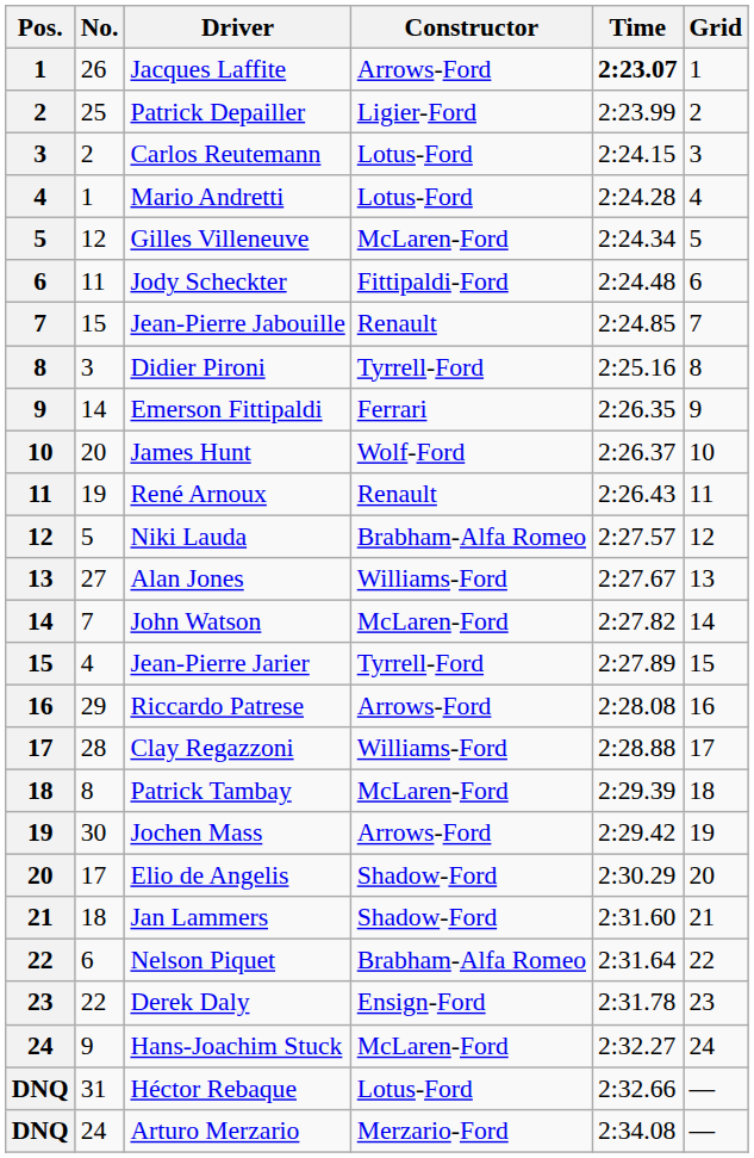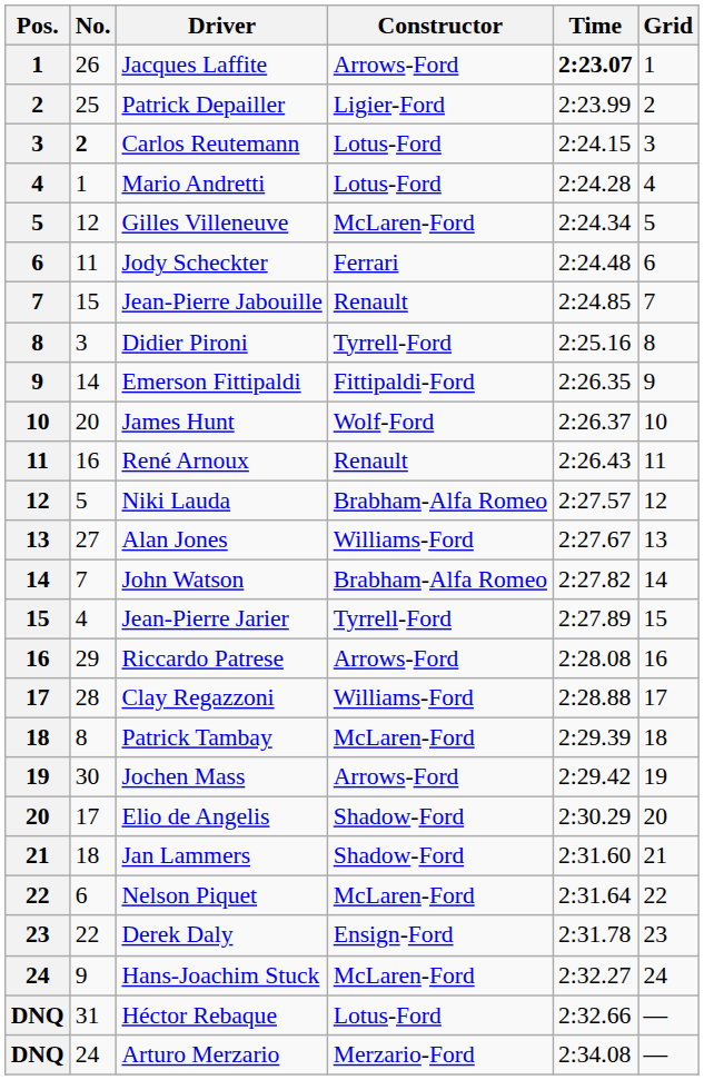 <table class="wikitable sortable" style="font-size:95%;">
 <tr>
 <th>Pos.</th>
 <th>No.</th>
 <th>Driver</th>
 <th>Constructor</th>
 <th>Time</th>
 <th>Grid</th>
 </tr>
 <tr>
 <th>1</th>
 <td>26</td>
 <td> <a href='#'>Jacques Laffite</a></td>
 <td><a href='#'>Arrows</a>-<a href='#'>Ford</a></td>
 <td><strong>2:23.07</strong></td>
 <td>1</td>
 </tr>
 <tr>
 <th>2</th>
 <td>25</td>
 <td> <a href='#'>Patrick Depailler</a></td>
 <td><a href='#'>Ligier</a>-<a href='#'>Ford</a></td>
 <td>2:23.99</td>
 <td>2</td>
 </tr>
 <tr>
 <th>3</th>
-<td>2</td>
+<td><strong>2</strong></td>
 <td> <a href='#'>Carlos Reutemann</a></td>
 <td><a href='#'>Lotus</a>-<a href='#'>Ford</a></td>
 <td>2:24.15</td>
 <td>3</td>
 </tr>
 <tr>
 <th>4</th>
 <td>1</td>
 <td> <a href='#'>Mario Andretti</a></td>
 <td><a href='#'>Lotus</a>-<a href='#'>Ford</a></td>
 <td>2:24.28</td>
 <td>4</td>
 </tr>
 <tr>
 <th>5</th>
 <td>12</td>
 <td> <a href='#'>Gilles Villeneuve</a></td>
 <td><a href='#'>McLaren</a>-<a href='#'>Ford</a></td>
 <td>2:24.34</td>
 <td>5</td>
 </tr>
 <tr>
 <th>6</th>
 <td>11</td>
 <td> <a href='#'>Jody Scheckter</a></td>
-<td><a href='#'>Fittipaldi</a>-<a href='#'>Ford</a></td>
+<td><a href='#'>Ferrari</a></td>
 <td>2:24.48</td>
 <td>6</td>
 </tr>
 <tr>
 <th>7</th>
 <td>15</td>
 <td> <a href='#'>Jean-Pierre Jabouille</a></td>
 <td><a href='#'>Renault</a></td>
 <td>2:24.85</td>
 <td>7</td>
 </tr>
 <tr>
 <th>8</th>
 <td>3</td>
 <td> <a href='#'>Didier Pironi</a></td>
 <td><a href='#'>Tyrrell</a>-<a href='#'>Ford</a></td>
 <td>2:25.16</td>
 <td>8</td>
 </tr>
 <tr>
 <th>9</th>
 <td>14</td>
 <td> <a href='#'>Emerson Fittipaldi</a></td>
-<td><a href='#'>Ferrari</a></td>
+<td><a href='#'>Fittipaldi</a>-<a href='#'>Ford</a></td>
 <td>2:26.35</td>
 <td>9</td>
 </tr>
 <tr>
 <th>10</th>
 <td>20</td>
 <td> <a href='#'>James Hunt</a></td>
 <td><a href='#'>Wolf</a>-<a href='#'>Ford</a></td>
 <td>2:26.37</td>
 <td>10</td>
 </tr>
 <tr>
 <th>11</th>
-<td>19</td>
+<td>16</td>
 <td> <a href='#'>René Arnoux</a></td>
 <td><a href='#'>Renault</a></td>
 <td>2:26.43</td>
 <td>11</td>
 </tr>
 <tr>
 <th>12</th>
 <td>5</td>
 <td> <a href='#'>Niki Lauda</a></td>
 <td><a href='#'>Brabham</a>-<a href='#'>Alfa Romeo</a></td>
 <td>2:27.57</td>
 <td>12</td>
 </tr>
 <tr>
 <th>13</th>
 <td>27</td>
 <td> <a href='#'>Alan Jones</a></td>
 <td><a href='#'>Williams</a>-<a href='#'>Ford</a></td>
 <td>2:27.67</td>
 <td>13</td>
 </tr>
 <tr>
 <th>14</th>
 <td>7</td>
 <td> <a href='#'>John Watson</a></td>
-<td><a href='#'>McLaren</a>-<a href='#'>Ford</a></td>
+<td><a href='#'>Brabham</a>-<a href='#'>Alfa Romeo</a></td>
 <td>2:27.82</td>
 <td>14</td>
 </tr>
 <tr>
 <th>15</th>
 <td>4</td>
 <td> <a href='#'>Jean-Pierre Jarier</a></td>
 <td><a href='#'>Tyrrell</a>-<a href='#'>Ford</a></td>
 <td>2:27.89</td>
 <td>15</td>
 </tr>
 <tr>
 <th>16</th>
 <td>29</td>
 <td> <a href='#'>Riccardo Patrese</a></td>
 <td><a href='#'>Arrows</a>-<a href='#'>Ford</a></td>
 <td>2:28.08</td>
 <td>16</td>
 </tr>
 <tr>
 <th>17</th>
 <td>28</td>
 <td> <a href='#'>Clay Regazzoni</a></td>
 <td><a href='#'>Williams</a>-<a href='#'>Ford</a></td>
 <td>2:28.88</td>
 <td>17</td>
 </tr>
 <tr>
 <th>18</th>
 <td>8</td>
 <td> <a href='#'>Patrick Tambay</a></td>
 <td><a href='#'>McLaren</a>-<a href='#'>Ford</a></td>
 <td>2:29.39</td>
 <td>18</td>
 </tr>
 <tr>
 <th>19</th>
 <td>30</td>
 <td> <a href='#'>Jochen Mass</a></td>
 <td><a href='#'>Arrows</a>-<a href='#'>Ford</a></td>
 <td>2:29.42</td>
 <td>19</td>
 </tr>
 <tr>
 <th>20</th>
 <td>17</td>
 <td> <a href='#'>Elio de Angelis</a></td>
 <td><a href='#'>Shadow</a>-<a href='#'>Ford</a></td>
 <td>2:30.29</td>
 <td>20</td>
 </tr>
 <tr>
 <th>21</th>
 <td>18</td>
 <td> <a href='#'>Jan Lammers</a></td>
 <td><a href='#'>Shadow</a>-<a href='#'>Ford</a></td>
 <td>2:31.60</td>
 <td>21</td>
 </tr>
 <tr>
 <th>22</th>
 <td>6</td>
 <td> <a href='#'>Nelson Piquet</a></td>
-<td><a href='#'>Brabham</a>-<a href='#'>Alfa Romeo</a></td>
+<td><a href='#'>McLaren</a>-<a href='#'>Ford</a></td>
 <td>2:31.64</td>
 <td>22</td>
 </tr>
 <tr>
 <th>23</th>
 <td>22</td>
 <td> <a href='#'>Derek Daly</a></td>
 <td><a href='#'>Ensign</a>-<a href='#'>Ford</a></td>
 <td>2:31.78</td>
 <td>23</td>
 </tr>
 <tr>
 <th>24</th>
 <td>9</td>
 <td> <a href='#'>Hans-Joachim Stuck</a></td>
 <td><a href='#'>McLaren</a>-<a href='#'>Ford</a></td>
 <td>2:32.27</td>
 <td>24</td>
 </tr>
 <tr>
 <th>DNQ</th>
 <td>31</td>
 <td> <a href='#'>Héctor Rebaque</a></td>
 <td><a href='#'>Lotus</a>-<a href='#'>Ford</a></td>
 <td>2:32.66</td>
 <td>—</td>
 </tr>
 <tr>
 <th>DNQ</th>
 <td>24</td>
 <td> <a href='#'>Arturo Merzario</a></td>
 <td><a href='#'>Merzario</a>-<a href='#'>Ford</a></td>
 <td>2:34.08</td>
 <td>—</td>
 </tr>
 </table>
